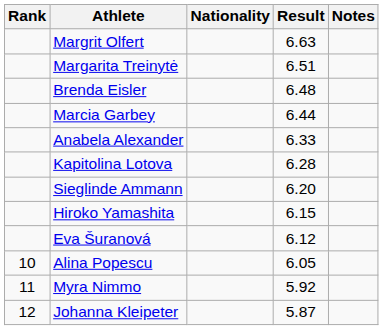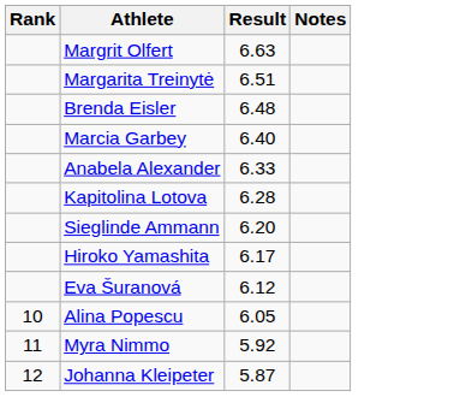 <table class="wikitable sortable" style="text-align:center">
 <tr>
 <th>Rank</th>
 <th>Athlete</th>
-<th>Nationality</th>
 <th>Result</th>
 <th>Notes</th>
 </tr>
 <tr>
 <td></td>
 <td align=left><a href='#'>Margrit Olfert</a></td>
-<td align=left></td>
 <td>6.63</td>
 <td></td>
 </tr>
 <tr>
 <td></td>
 <td align=left><a href='#'>Margarita Treinytė</a></td>
-<td align=left></td>
 <td>6.51</td>
 <td></td>
 </tr>
 <tr>
 <td></td>
 <td align=left><a href='#'>Brenda Eisler</a></td>
-<td align=left></td>
 <td>6.48</td>
 <td></td>
 </tr>
 <tr>
 <td></td>
 <td align=left><a href='#'>Marcia Garbey</a></td>
-<td align=left></td>
-<td>6.44</td>
+<td>6.40</td>
 <td></td>
 </tr>
 <tr>
 <td></td>
 <td align=left><a href='#'>Anabela Alexander</a></td>
-<td align=left></td>
 <td>6.33</td>
 <td></td>
 </tr>
 <tr>
 <td></td>
 <td align=left><a href='#'>Kapitolina Lotova</a></td>
-<td align=left></td>
 <td>6.28</td>
 <td></td>
 </tr>
 <tr>
 <td></td>
 <td align=left><a href='#'>Sieglinde Ammann</a></td>
-<td align=left></td>
 <td>6.20</td>
 <td></td>
 </tr>
 <tr>
 <td></td>
 <td align=left><a href='#'>Hiroko Yamashita</a></td>
-<td align=left></td>
-<td>6.15</td>
+<td>6.17</td>
 <td></td>
 </tr>
 <tr>
 <td></td>
 <td align=left><a href='#'>Eva Šuranová</a></td>
-<td align=left></td>
 <td>6.12</td>
 <td></td>
 </tr>
 <tr>
 <td>10</td>
 <td align=left><a href='#'>Alina Popescu</a></td>
-<td align=left></td>
 <td>6.05</td>
 <td></td>
 </tr>
 <tr>
 <td>11</td>
 <td align=left><a href='#'>Myra Nimmo</a></td>
-<td align=left></td>
 <td>5.92</td>
 <td></td>
 </tr>
 <tr>
 <td>12</td>
 <td align=left><a href='#'>Johanna Kleipeter</a></td>
-<td align=left></td>
 <td>5.87</td>
 <td></td>
 </tr>
 </table>
